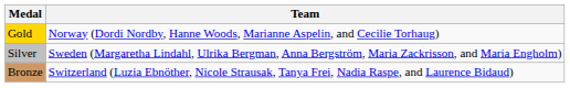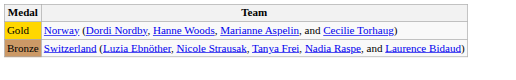 <table class="wikitable">
 <tr>
 <th>Medal</th>
 <th>Team</th>
 </tr>
 <tr>
 <td bgcolor="gold">Gold</td>
 <td>  <a href='#'>Norway</a> (<a href='#'>Dordi Nordby</a>, <a href='#'>Hanne Woods</a>, <a href='#'>Marianne Aspelin</a>, and <a href='#'>Cecilie Torhaug</a>)</td>
 </tr>
 <tr>
-<td bgcolor="silver">Silver</td>
-<td>  <a href='#'>Sweden</a> (<a href='#'>Margaretha Lindahl</a>, <a href='#'>Ulrika Bergman</a>, <a href='#'>Anna Bergström</a>, <a href='#'>Maria Zackrisson</a>, and <a href='#'>Maria Engholm</a>)</td>
-</tr>
-<tr>
 <td bgcolor="CC9966">Bronze</td>
 <td>  <a href='#'>Switzerland</a> (<a href='#'>Luzia Ebnöther</a>, <a href='#'>Nicole Strausak</a>, <a href='#'>Tanya Frei</a>, <a href='#'>Nadia Raspe</a>, and <a href='#'>Laurence Bidaud</a>)</td>
 </tr>
 </table>
